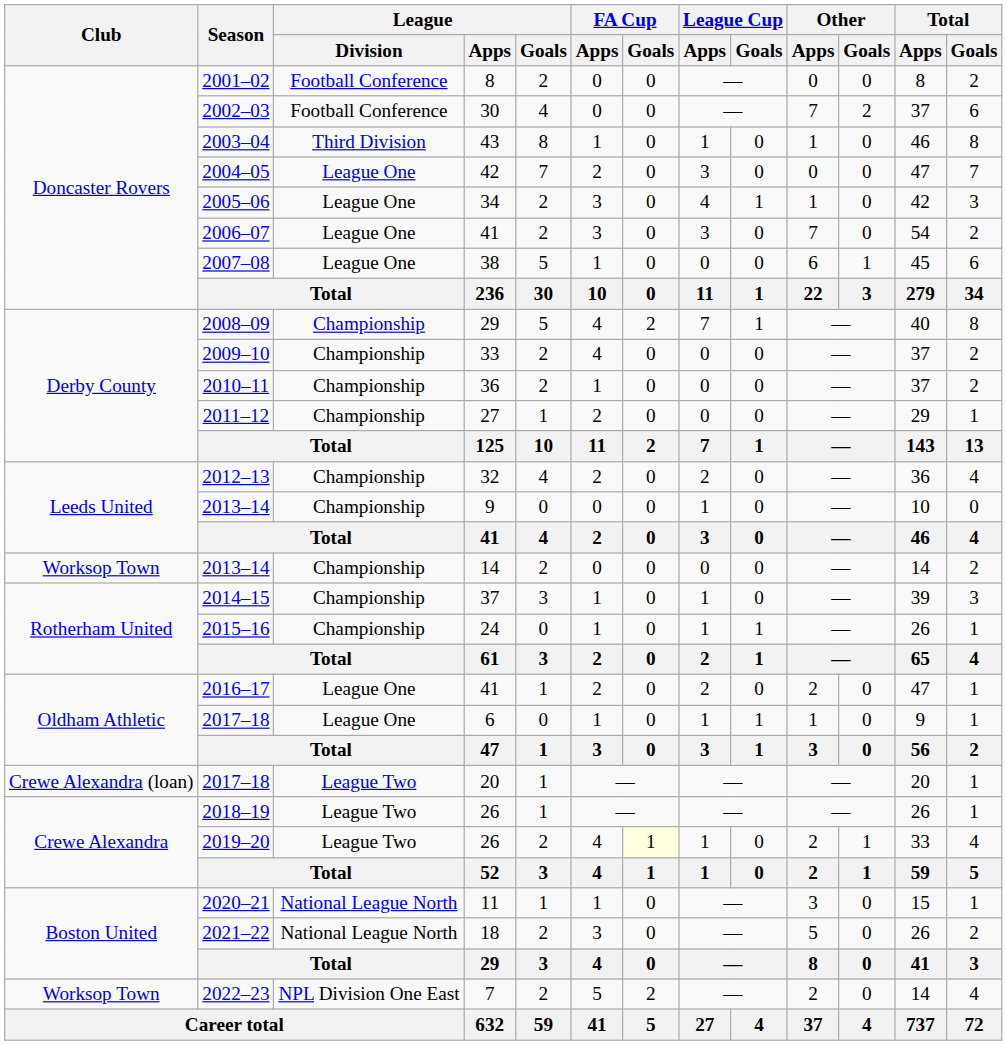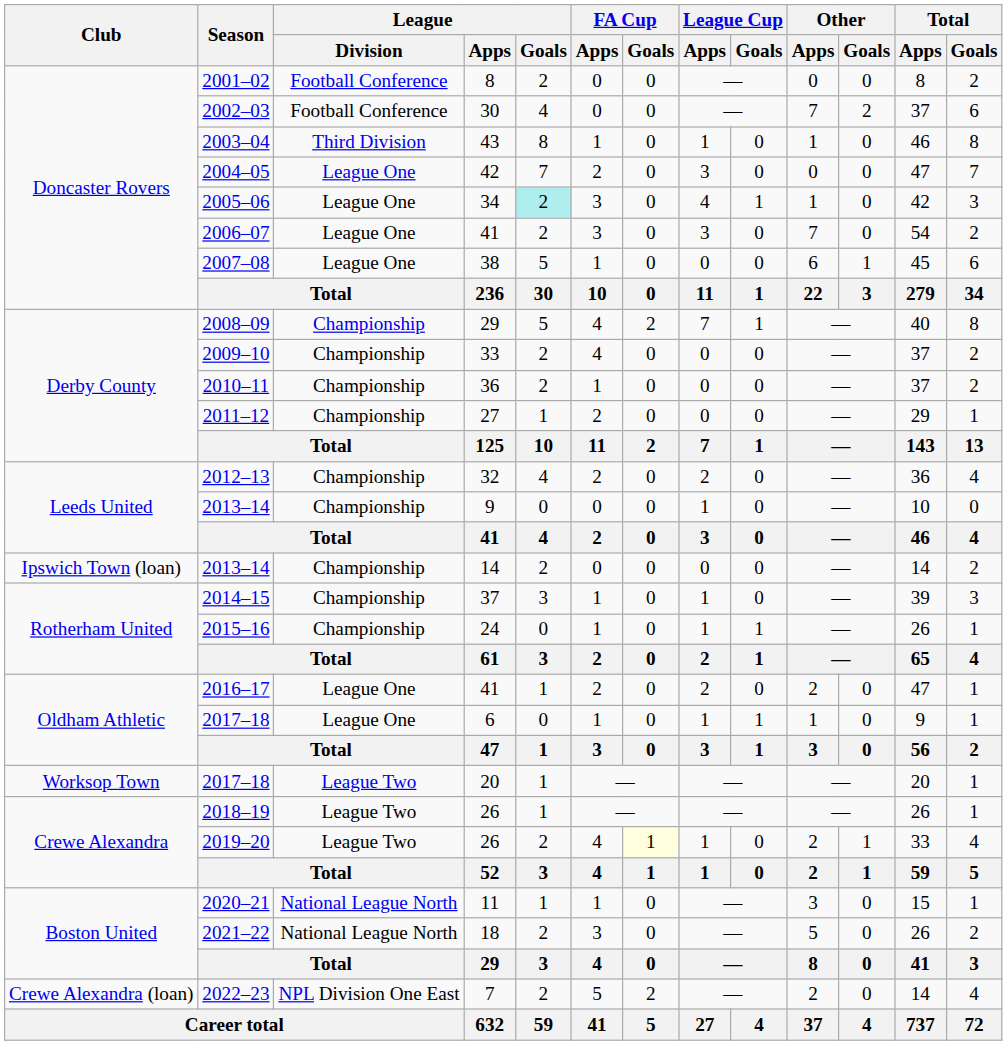 <table class="wikitable" style="text-align: center;">
 <tr>
 <th rowspan="2">Club</th>
 <th rowspan="2">Season</th>
 <th colspan="3">League</th>
 <th colspan="2"><a href='#'>FA Cup</a></th>
 <th colspan="2"><a href='#'>League Cup</a></th>
 <th colspan="2">Other</th>
 <th colspan="2">Total</th>
 </tr>
 <tr>
 <th>Division</th>
 <th>Apps</th>
 <th>Goals</th>
 <th>Apps</th>
 <th>Goals</th>
 <th>Apps</th>
 <th>Goals</th>
 <th>Apps</th>
 <th>Goals</th>
 <th>Apps</th>
 <th>Goals</th>
 </tr>
 <tr>
 <td rowspan="8"><a href='#'>Doncaster Rovers</a></td>
 <td><a href='#'>2001–02</a></td>
 <td><a href='#'>Football Conference</a></td>
 <td>8</td>
 <td>2</td>
 <td>0</td>
 <td>0</td>
 <td colspan="2">—</td>
 <td>0</td>
 <td>0</td>
 <td>8</td>
 <td>2</td>
 </tr>
 <tr>
 <td><a href='#'>2002–03</a></td>
 <td>Football Conference</td>
 <td>30</td>
 <td>4</td>
 <td>0</td>
 <td>0</td>
 <td colspan="2">—</td>
 <td>7</td>
 <td>2</td>
 <td>37</td>
 <td>6</td>
 </tr>
 <tr>
 <td><a href='#'>2003–04</a></td>
 <td><a href='#'>Third Division</a></td>
 <td>43</td>
 <td>8</td>
 <td>1</td>
 <td>0</td>
 <td>1</td>
 <td>0</td>
 <td>1</td>
 <td>0</td>
 <td>46</td>
 <td>8</td>
 </tr>
 <tr>
 <td><a href='#'>2004–05</a></td>
 <td><a href='#'>League One</a></td>
 <td>42</td>
 <td>7</td>
 <td>2</td>
 <td>0</td>
 <td>3</td>
 <td>0</td>
 <td>0</td>
 <td>0</td>
 <td>47</td>
 <td>7</td>
 </tr>
 <tr>
 <td><a href='#'>2005–06</a></td>
 <td>League One</td>
 <td>34</td>
-<td>2</td>
+<td style="background: paleturquoise;">2</td>
 <td>3</td>
 <td>0</td>
 <td>4</td>
 <td>1</td>
 <td>1</td>
 <td>0</td>
 <td>42</td>
 <td>3</td>
 </tr>
 <tr>
 <td><a href='#'>2006–07</a></td>
 <td>League One</td>
 <td>41</td>
 <td>2</td>
 <td>3</td>
 <td>0</td>
 <td>3</td>
 <td>0</td>
 <td>7</td>
 <td>0</td>
 <td>54</td>
 <td>2</td>
 </tr>
 <tr>
 <td><a href='#'>2007–08</a></td>
 <td>League One</td>
 <td>38</td>
 <td>5</td>
 <td>1</td>
 <td>0</td>
 <td>0</td>
 <td>0</td>
 <td>6</td>
 <td>1</td>
 <td>45</td>
 <td>6</td>
 </tr>
 <tr>
 <th colspan="2">Total</th>
 <th>236</th>
 <th>30</th>
 <th>10</th>
 <th>0</th>
 <th>11</th>
 <th>1</th>
 <th>22</th>
 <th>3</th>
 <th>279</th>
 <th>34</th>
 </tr>
 <tr>
 <td rowspan="5"><a href='#'>Derby County</a></td>
 <td><a href='#'>2008–09</a></td>
 <td><a href='#'>Championship</a></td>
 <td>29</td>
 <td>5</td>
 <td>4</td>
 <td>2</td>
 <td>7</td>
 <td>1</td>
 <td colspan="2">—</td>
 <td>40</td>
 <td>8</td>
 </tr>
 <tr>
 <td><a href='#'>2009–10</a></td>
 <td>Championship</td>
 <td>33</td>
 <td>2</td>
 <td>4</td>
 <td>0</td>
 <td>0</td>
 <td>0</td>
 <td colspan="2">—</td>
 <td>37</td>
 <td>2</td>
 </tr>
 <tr>
 <td><a href='#'>2010–11</a></td>
 <td>Championship</td>
 <td>36</td>
 <td>2</td>
 <td>1</td>
 <td>0</td>
 <td>0</td>
 <td>0</td>
 <td colspan="2">—</td>
 <td>37</td>
 <td>2</td>
 </tr>
 <tr>
 <td><a href='#'>2011–12</a></td>
 <td>Championship</td>
 <td>27</td>
 <td>1</td>
 <td>2</td>
 <td>0</td>
 <td>0</td>
 <td>0</td>
 <td colspan="2">—</td>
 <td>29</td>
 <td>1</td>
 </tr>
 <tr>
 <th colspan="2">Total</th>
 <th>125</th>
 <th>10</th>
 <th>11</th>
 <th>2</th>
 <th>7</th>
 <th>1</th>
 <th colspan="2">—</th>
 <th>143</th>
 <th>13</th>
 </tr>
 <tr>
 <td rowspan="3"><a href='#'>Leeds United</a></td>
 <td><a href='#'>2012–13</a></td>
 <td>Championship</td>
 <td>32</td>
 <td>4</td>
 <td>2</td>
 <td>0</td>
 <td>2</td>
 <td>0</td>
 <td colspan="2">—</td>
 <td>36</td>
 <td>4</td>
 </tr>
 <tr>
 <td><a href='#'>2013–14</a></td>
 <td>Championship</td>
 <td>9</td>
 <td>0</td>
 <td>0</td>
 <td>0</td>
 <td>1</td>
 <td>0</td>
 <td colspan="2">—</td>
 <td>10</td>
 <td>0</td>
 </tr>
 <tr>
 <th colspan="2">Total</th>
 <th>41</th>
 <th>4</th>
 <th>2</th>
 <th>0</th>
 <th>3</th>
 <th>0</th>
 <th colspan="2">—</th>
 <th>46</th>
 <th>4</th>
 </tr>
 <tr>
-<td><a href='#'>Worksop Town</a></td>
+<td><a href='#'>Ipswich Town</a> (loan)</td>
 <td><a href='#'>2013–14</a></td>
 <td>Championship</td>
 <td>14</td>
 <td>2</td>
 <td>0</td>
 <td>0</td>
 <td>0</td>
 <td>0</td>
 <td colspan="2">—</td>
 <td>14</td>
 <td>2</td>
 </tr>
 <tr>
 <td rowspan="3"><a href='#'>Rotherham United</a></td>
 <td><a href='#'>2014–15</a></td>
 <td>Championship</td>
 <td>37</td>
 <td>3</td>
 <td>1</td>
 <td>0</td>
 <td>1</td>
 <td>0</td>
 <td colspan="2">—</td>
 <td>39</td>
 <td>3</td>
 </tr>
 <tr>
 <td><a href='#'>2015–16</a></td>
 <td>Championship</td>
 <td>24</td>
 <td>0</td>
 <td>1</td>
 <td>0</td>
 <td>1</td>
 <td>1</td>
 <td colspan="2">—</td>
 <td>26</td>
 <td>1</td>
 </tr>
 <tr>
 <th colspan="2">Total</th>
 <th>61</th>
 <th>3</th>
 <th>2</th>
 <th>0</th>
 <th>2</th>
 <th>1</th>
 <th colspan="2">—</th>
 <th>65</th>
 <th>4</th>
 </tr>
 <tr>
 <td rowspan="3"><a href='#'>Oldham Athletic</a></td>
 <td><a href='#'>2016–17</a></td>
 <td>League One</td>
 <td>41</td>
 <td>1</td>
 <td>2</td>
 <td>0</td>
 <td>2</td>
 <td>0</td>
 <td>2</td>
 <td>0</td>
 <td>47</td>
 <td>1</td>
 </tr>
 <tr>
 <td><a href='#'>2017–18</a></td>
 <td>League One</td>
 <td>6</td>
 <td>0</td>
 <td>1</td>
 <td>0</td>
 <td>1</td>
 <td>1</td>
 <td>1</td>
 <td>0</td>
 <td>9</td>
 <td>1</td>
 </tr>
 <tr>
 <th colspan="2">Total</th>
 <th>47</th>
 <th>1</th>
 <th>3</th>
 <th>0</th>
 <th>3</th>
 <th>1</th>
 <th>3</th>
 <th>0</th>
 <th>56</th>
 <th>2</th>
 </tr>
 <tr>
-<td><a href='#'>Crewe Alexandra</a> (loan)</td>
+<td><a href='#'>Worksop Town</a></td>
 <td><a href='#'>2017–18</a></td>
 <td><a href='#'>League Two</a></td>
 <td>20</td>
 <td>1</td>
 <td colspan="2">—</td>
 <td colspan="2">—</td>
 <td colspan="2">—</td>
 <td>20</td>
 <td>1</td>
 </tr>
 <tr>
 <td rowspan="3"><a href='#'>Crewe Alexandra</a></td>
 <td><a href='#'>2018–19</a></td>
 <td>League Two</td>
 <td>26</td>
 <td>1</td>
 <td colspan="2">—</td>
 <td colspan="2">—</td>
 <td colspan="2">—</td>
 <td>26</td>
 <td>1</td>
 </tr>
 <tr>
 <td><a href='#'>2019–20</a></td>
 <td>League Two</td>
 <td>26</td>
 <td>2</td>
 <td>4</td>
 <td style="background: lightyellow;">1</td>
 <td>1</td>
 <td>0</td>
 <td>2</td>
 <td>1</td>
 <td>33</td>
 <td>4</td>
 </tr>
 <tr>
 <th colspan="2">Total</th>
 <th>52</th>
 <th>3</th>
 <th>4</th>
 <th>1</th>
 <th>1</th>
 <th>0</th>
 <th>2</th>
 <th>1</th>
 <th>59</th>
 <th>5</th>
 </tr>
 <tr>
 <td rowspan="3"><a href='#'>Boston United</a></td>
 <td><a href='#'>2020–21</a></td>
 <td><a href='#'>National League North</a></td>
 <td>11</td>
 <td>1</td>
 <td>1</td>
 <td>0</td>
 <td colspan="2">—</td>
 <td>3</td>
 <td>0</td>
 <td>15</td>
 <td>1</td>
 </tr>
 <tr>
 <td><a href='#'>2021–22</a></td>
 <td>National League North</td>
 <td>18</td>
 <td>2</td>
 <td>3</td>
 <td>0</td>
 <td colspan="2">—</td>
 <td>5</td>
 <td>0</td>
 <td>26</td>
 <td>2</td>
 </tr>
 <tr>
 <th colspan="2">Total</th>
 <th>29</th>
 <th>3</th>
 <th>4</th>
 <th>0</th>
 <th colspan="2">—</th>
 <th>8</th>
 <th>0</th>
 <th>41</th>
 <th>3</th>
 </tr>
 <tr>
-<td><a href='#'>Worksop Town</a></td>
+<td><a href='#'>Crewe Alexandra</a> (loan)</td>
 <td><a href='#'>2022–23</a></td>
 <td><a href='#'>NPL</a> Division One East</td>
 <td>7</td>
 <td>2</td>
 <td>5</td>
 <td>2</td>
 <td colspan="2">—</td>
 <td>2</td>
 <td>0</td>
 <td>14</td>
 <td>4</td>
 </tr>
 <tr>
 <th colspan="3">Career total</th>
 <th>632</th>
 <th>59</th>
 <th>41</th>
 <th>5</th>
 <th>27</th>
 <th>4</th>
 <th>37</th>
 <th>4</th>
 <th>737</th>
 <th>72</th>
 </tr>
 </table>
